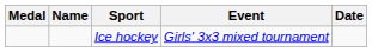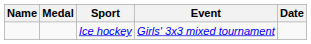 <table class="wikitable sortable" style="font-size:95%;">
 <tr>
+<th>Name</th>
 <th>Medal</th>
-<th>Name</th>
 <th>Sport</th>
 <th>Event</th>
 <th>Date</th>
 </tr>
 <tr>
 <td><em></em></td>
 <td><em></em></td>
 <td><em><a href='#'>Ice hockey</a></em></td>
 <td><em><a href='#'>Girls' 3x3 mixed tournament</a></em></td>
 <td><em></em></td>
 </tr>
 </table>
